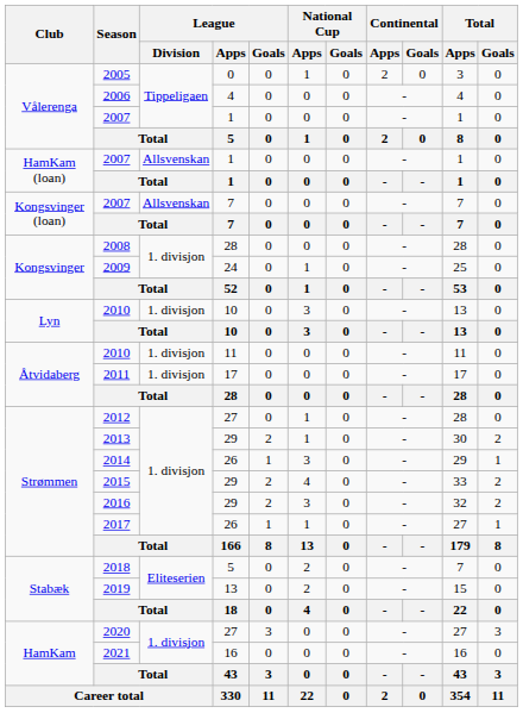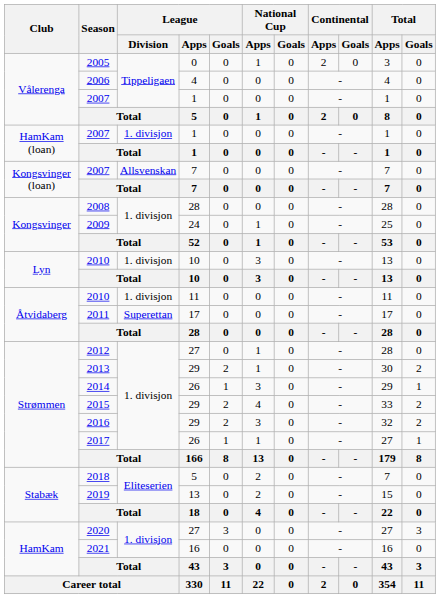 <table class="wikitable" style="text-align: center;">
 <tr>
 <th rowspan="2">Club</th>
 <th rowspan="2">Season</th>
 <th colspan="3">League</th>
 <th colspan="2">National Cup</th>
 <th colspan="2">Continental</th>
 <th colspan="2">Total</th>
 </tr>
 <tr>
 <th>Division</th>
 <th>Apps</th>
 <th>Goals</th>
 <th>Apps</th>
 <th>Goals</th>
 <th>Apps</th>
 <th>Goals</th>
 <th>Apps</th>
 <th>Goals</th>
 </tr>
 <tr>
 <td rowspan="4"><a href='#'>Vålerenga</a></td>
 <td><a href='#'>2005</a></td>
 <td rowspan="3"><a href='#'>Tippeligaen</a></td>
 <td>0</td>
 <td>0</td>
 <td>1</td>
 <td>0</td>
 <td>2</td>
 <td>0</td>
 <td>3</td>
 <td>0</td>
 </tr>
 <tr>
 <td><a href='#'>2006</a></td>
 <td>4</td>
 <td>0</td>
 <td>0</td>
 <td>0</td>
 <td colspan="2">-</td>
 <td>4</td>
 <td>0</td>
 </tr>
 <tr>
 <td><a href='#'>2007</a></td>
 <td>1</td>
 <td>0</td>
 <td>0</td>
 <td>0</td>
 <td colspan="2">-</td>
 <td>1</td>
 <td>0</td>
 </tr>
 <tr>
 <th colspan="2">Total</th>
 <th>5</th>
 <th>0</th>
 <th>1</th>
 <th>0</th>
 <th>2</th>
 <th>0</th>
 <th>8</th>
 <th>0</th>
 </tr>
 <tr>
 <td rowspan="2"><a href='#'>HamKam</a> (loan)</td>
 <td><a href='#'>2007</a></td>
-<td rowspan="1"><a href='#'>Allsvenskan</a></td>
+<td rowspan="1"><a href='#'>1. divisjon</a></td>
 <td>1</td>
 <td>0</td>
 <td>0</td>
 <td>0</td>
 <td colspan="2">-</td>
 <td>1</td>
 <td>0</td>
 </tr>
 <tr>
 <th colspan="2">Total</th>
 <th>1</th>
 <th>0</th>
 <th>0</th>
 <th>0</th>
 <th>-</th>
 <th>-</th>
 <th>1</th>
 <th>0</th>
 </tr>
 <tr>
 <td rowspan="2"><a href='#'>Kongsvinger</a> (loan)</td>
 <td><a href='#'>2007</a></td>
 <td rowspan="1"><a href='#'>Allsvenskan</a></td>
 <td>7</td>
 <td>0</td>
 <td>0</td>
 <td>0</td>
 <td colspan="2">-</td>
 <td>7</td>
 <td>0</td>
 </tr>
 <tr>
 <th colspan="2">Total</th>
 <th>7</th>
 <th>0</th>
 <th>0</th>
 <th>0</th>
 <th>-</th>
 <th>-</th>
 <th>7</th>
 <th>0</th>
 </tr>
 <tr>
 <td rowspan="3"><a href='#'>Kongsvinger</a></td>
 <td><a href='#'>2008</a></td>
 <td rowspan="2">1. divisjon</td>
 <td>28</td>
 <td>0</td>
 <td>0</td>
 <td>0</td>
 <td colspan="2">-</td>
 <td>28</td>
 <td>0</td>
 </tr>
 <tr>
 <td><a href='#'>2009</a></td>
 <td>24</td>
 <td>0</td>
 <td>1</td>
 <td>0</td>
 <td colspan="2">-</td>
 <td>25</td>
 <td>0</td>
 </tr>
 <tr>
 <th colspan="2">Total</th>
 <th>52</th>
 <th>0</th>
 <th>1</th>
 <th>0</th>
 <th>-</th>
 <th>-</th>
 <th>53</th>
 <th>0</th>
 </tr>
 <tr>
 <td rowspan="2"><a href='#'>Lyn</a></td>
 <td><a href='#'>2010</a></td>
 <td rowspan="1">1. divisjon</td>
 <td>10</td>
 <td>0</td>
 <td>3</td>
 <td>0</td>
 <td colspan="2">-</td>
 <td>13</td>
 <td>0</td>
 </tr>
 <tr>
 <th colspan="2">Total</th>
 <th>10</th>
 <th>0</th>
 <th>3</th>
 <th>0</th>
 <th>-</th>
 <th>-</th>
 <th>13</th>
 <th>0</th>
 </tr>
 <tr>
 <td rowspan="3"><a href='#'>Åtvidaberg</a></td>
 <td><a href='#'>2010</a></td>
 <td rowspan="1">1. divisjon</td>
 <td>11</td>
 <td>0</td>
 <td>0</td>
 <td>0</td>
 <td colspan="2">-</td>
 <td>11</td>
 <td>0</td>
 </tr>
 <tr>
 <td><a href='#'>2011</a></td>
-<td rowspan="1">1. divisjon</td>
+<td rowspan="1"><a href='#'>Superettan</a></td>
 <td>17</td>
 <td>0</td>
 <td>0</td>
 <td>0</td>
 <td colspan="2">-</td>
 <td>17</td>
 <td>0</td>
 </tr>
 <tr>
 <th colspan="2">Total</th>
 <th>28</th>
 <th>0</th>
 <th>0</th>
 <th>0</th>
 <th>-</th>
 <th>-</th>
 <th>28</th>
 <th>0</th>
 </tr>
 <tr>
 <td rowspan="7"><a href='#'>Strømmen</a></td>
 <td><a href='#'>2012</a></td>
 <td rowspan="6">1. divisjon</td>
 <td>27</td>
 <td>0</td>
 <td>1</td>
 <td>0</td>
 <td colspan="2">-</td>
 <td>28</td>
 <td>0</td>
 </tr>
 <tr>
 <td><a href='#'>2013</a></td>
 <td>29</td>
 <td>2</td>
 <td>1</td>
 <td>0</td>
 <td colspan="2">-</td>
 <td>30</td>
 <td>2</td>
 </tr>
 <tr>
 <td><a href='#'>2014</a></td>
 <td>26</td>
 <td>1</td>
 <td>3</td>
 <td>0</td>
 <td colspan="2">-</td>
 <td>29</td>
 <td>1</td>
 </tr>
 <tr>
 <td><a href='#'>2015</a></td>
 <td>29</td>
 <td>2</td>
 <td>4</td>
 <td>0</td>
 <td colspan="2">-</td>
 <td>33</td>
 <td>2</td>
 </tr>
 <tr>
 <td><a href='#'>2016</a></td>
 <td>29</td>
 <td>2</td>
 <td>3</td>
 <td>0</td>
 <td colspan="2">-</td>
 <td>32</td>
 <td>2</td>
 </tr>
 <tr>
 <td><a href='#'>2017</a></td>
 <td>26</td>
 <td>1</td>
 <td>1</td>
 <td>0</td>
 <td colspan="2">-</td>
 <td>27</td>
 <td>1</td>
 </tr>
 <tr>
 <th colspan="2">Total</th>
 <th>166</th>
 <th>8</th>
 <th>13</th>
 <th>0</th>
 <th>-</th>
 <th>-</th>
 <th>179</th>
 <th>8</th>
 </tr>
 <tr>
 <td rowspan="3"><a href='#'>Stabæk</a></td>
 <td><a href='#'>2018</a></td>
 <td rowspan="2"><a href='#'>Eliteserien</a></td>
 <td>5</td>
 <td>0</td>
 <td>2</td>
 <td>0</td>
 <td colspan="2">-</td>
 <td>7</td>
 <td>0</td>
 </tr>
 <tr>
 <td><a href='#'>2019</a></td>
 <td>13</td>
 <td>0</td>
 <td>2</td>
 <td>0</td>
 <td colspan="2">-</td>
 <td>15</td>
 <td>0</td>
 </tr>
 <tr>
 <th colspan="2">Total</th>
 <th>18</th>
 <th>0</th>
 <th>4</th>
 <th>0</th>
 <th>-</th>
 <th>-</th>
 <th>22</th>
 <th>0</th>
 </tr>
 <tr>
 <td rowspan="3"><a href='#'>HamKam</a></td>
 <td><a href='#'>2020</a></td>
 <td rowspan="2"><a href='#'>1. divisjon</a></td>
 <td>27</td>
 <td>3</td>
 <td>0</td>
 <td>0</td>
 <td colspan="2">-</td>
 <td>27</td>
 <td>3</td>
 </tr>
 <tr>
 <td><a href='#'>2021</a></td>
 <td>16</td>
 <td>0</td>
 <td>0</td>
 <td>0</td>
 <td colspan="2">-</td>
 <td>16</td>
 <td>0</td>
 </tr>
 <tr>
 <th colspan="2">Total</th>
 <th>43</th>
 <th>3</th>
 <th>0</th>
 <th>0</th>
 <th>-</th>
 <th>-</th>
 <th>43</th>
 <th>3</th>
 </tr>
 <tr>
 <th colspan="3">Career total</th>
 <th>330</th>
 <th>11</th>
 <th>22</th>
 <th>0</th>
 <th>2</th>
 <th>0</th>
 <th>354</th>
 <th>11</th>
 </tr>
 </table>
